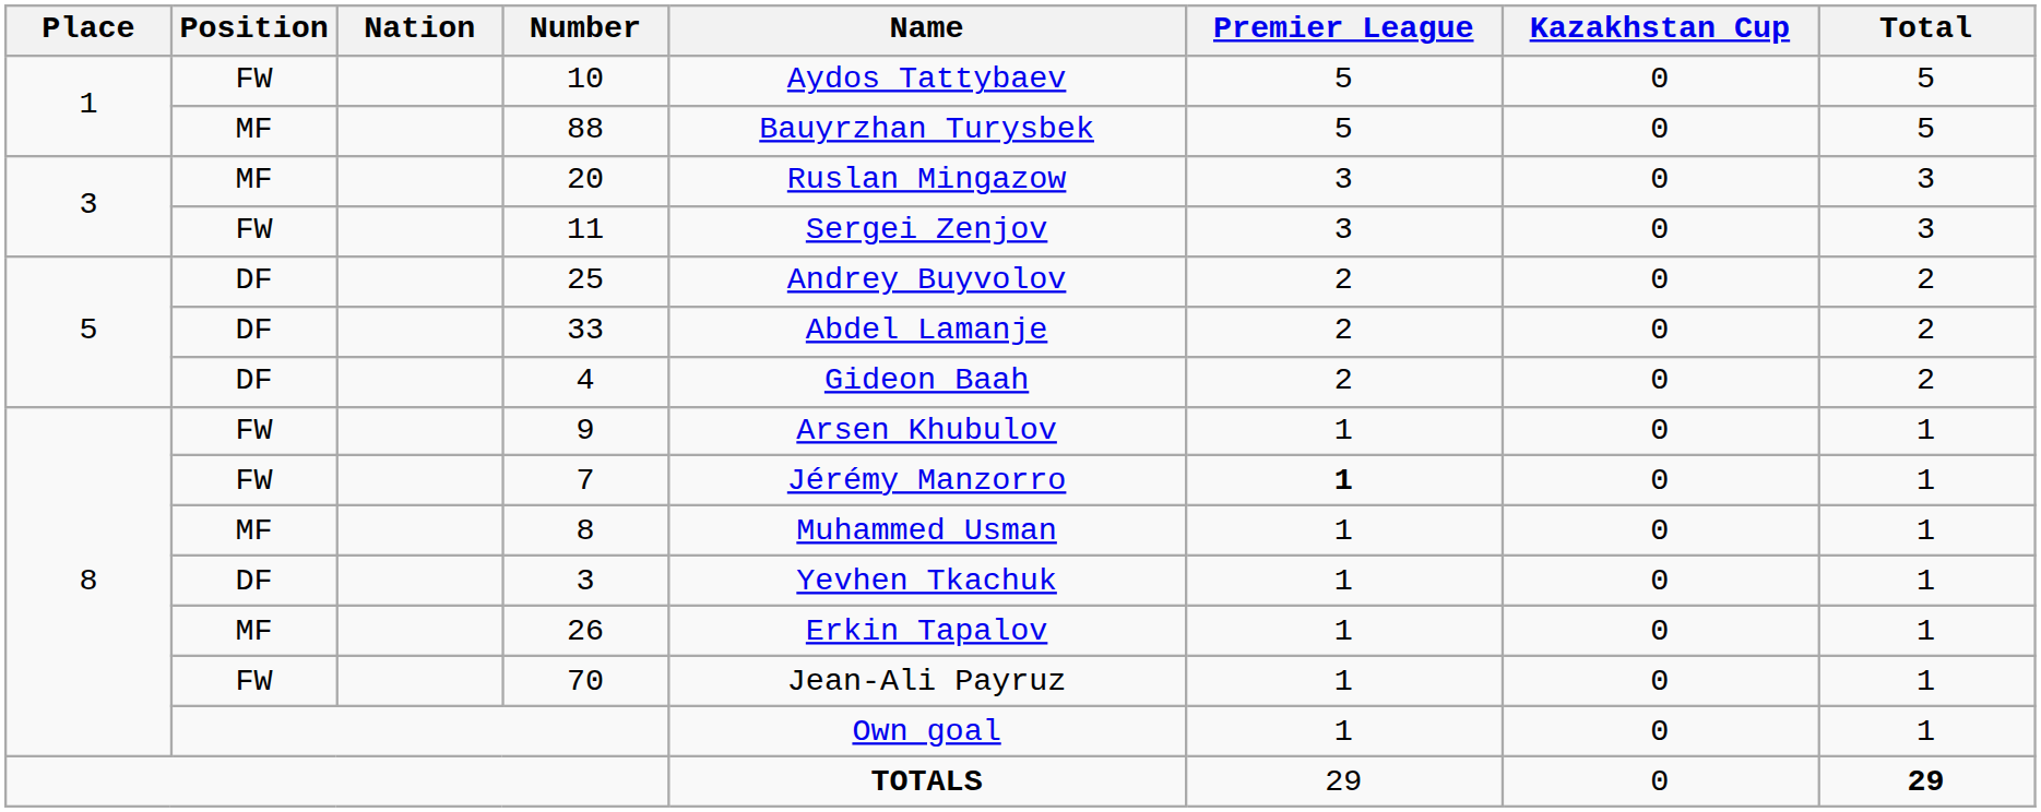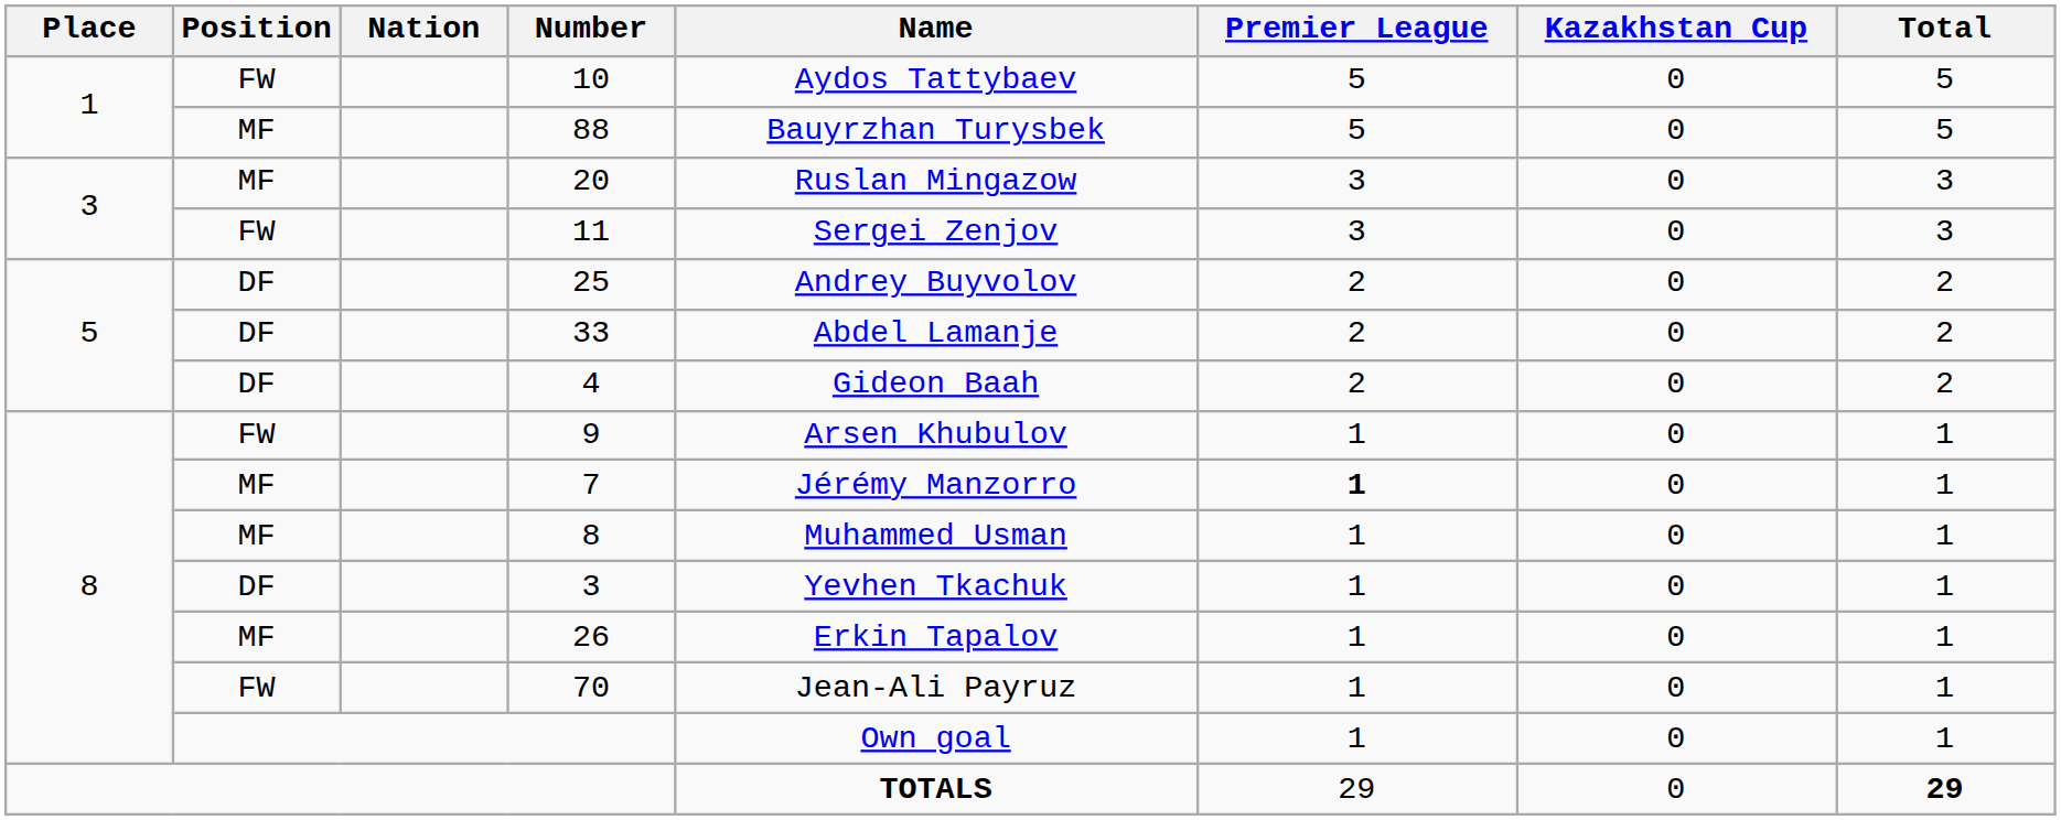 <table class="wikitable" style="font-size: 95%; text-align: center;">
 <tr>
 <th width=60>Place</th>
 <th width=60>Position</th>
 <th width=60>Nation</th>
 <th width=60>Number</th>
 <th width=200>Name</th>
 <th width=120><a href='#'>Premier League</a></th>
 <th width=120><a href='#'>Kazakhstan Cup</a></th>
 <th width=80>Total</th>
 </tr>
 <tr>
 <td rowspan="2">1</td>
 <td>FW</td>
 <td></td>
 <td>10</td>
 <td><a href='#'>Aydos Tattybaev</a></td>
 <td>5</td>
 <td>0</td>
 <td>5</td>
 </tr>
 <tr>
 <td>MF</td>
 <td></td>
 <td>88</td>
 <td><a href='#'>Bauyrzhan Turysbek</a></td>
 <td>5</td>
 <td>0</td>
 <td>5</td>
 </tr>
 <tr>
 <td rowspan="2">3</td>
 <td>MF</td>
 <td></td>
 <td>20</td>
 <td><a href='#'>Ruslan Mingazow</a></td>
 <td>3</td>
 <td>0</td>
 <td>3</td>
 </tr>
 <tr>
 <td>FW</td>
 <td></td>
 <td>11</td>
 <td><a href='#'>Sergei Zenjov</a></td>
 <td>3</td>
 <td>0</td>
 <td>3</td>
 </tr>
 <tr>
 <td rowspan="3">5</td>
 <td>DF</td>
 <td></td>
 <td>25</td>
 <td><a href='#'>Andrey Buyvolov</a></td>
 <td>2</td>
 <td>0</td>
 <td>2</td>
 </tr>
 <tr>
 <td>DF</td>
 <td></td>
 <td>33</td>
 <td><a href='#'>Abdel Lamanje</a></td>
 <td>2</td>
 <td>0</td>
 <td>2</td>
 </tr>
 <tr>
 <td>DF</td>
 <td></td>
 <td>4</td>
 <td><a href='#'>Gideon Baah</a></td>
 <td>2</td>
 <td>0</td>
 <td>2</td>
 </tr>
 <tr>
 <td rowspan="7">8</td>
 <td>FW</td>
 <td></td>
 <td>9</td>
 <td><a href='#'>Arsen Khubulov</a></td>
 <td>1</td>
 <td>0</td>
 <td>1</td>
 </tr>
 <tr>
-<td>FW</td>
+<td>MF</td>
 <td></td>
 <td>7</td>
 <td><a href='#'>Jérémy Manzorro</a></td>
 <td><strong>1</strong></td>
 <td>0</td>
 <td>1</td>
 </tr>
 <tr>
 <td>MF</td>
 <td></td>
 <td>8</td>
 <td><a href='#'>Muhammed Usman</a></td>
 <td>1</td>
 <td>0</td>
 <td>1</td>
 </tr>
 <tr>
 <td>DF</td>
 <td></td>
 <td>3</td>
 <td><a href='#'>Yevhen Tkachuk</a></td>
 <td>1</td>
 <td>0</td>
 <td>1</td>
 </tr>
 <tr>
 <td>MF</td>
 <td></td>
 <td>26</td>
 <td><a href='#'>Erkin Tapalov</a></td>
 <td>1</td>
 <td>0</td>
 <td>1</td>
 </tr>
 <tr>
 <td>FW</td>
 <td></td>
 <td>70</td>
 <td>Jean-Ali Payruz</td>
 <td>1</td>
 <td>0</td>
 <td>1</td>
 </tr>
 <tr>
 <td colspan="3"></td>
 <td><a href='#'>Own goal</a></td>
 <td>1</td>
 <td>0</td>
 <td>1</td>
 </tr>
 <tr>
 <td colspan="4"></td>
 <td><strong>TOTALS</strong></td>
 <td>29</td>
 <td>0</td>
 <td><strong>29</strong></td>
 </tr>
 </table>
